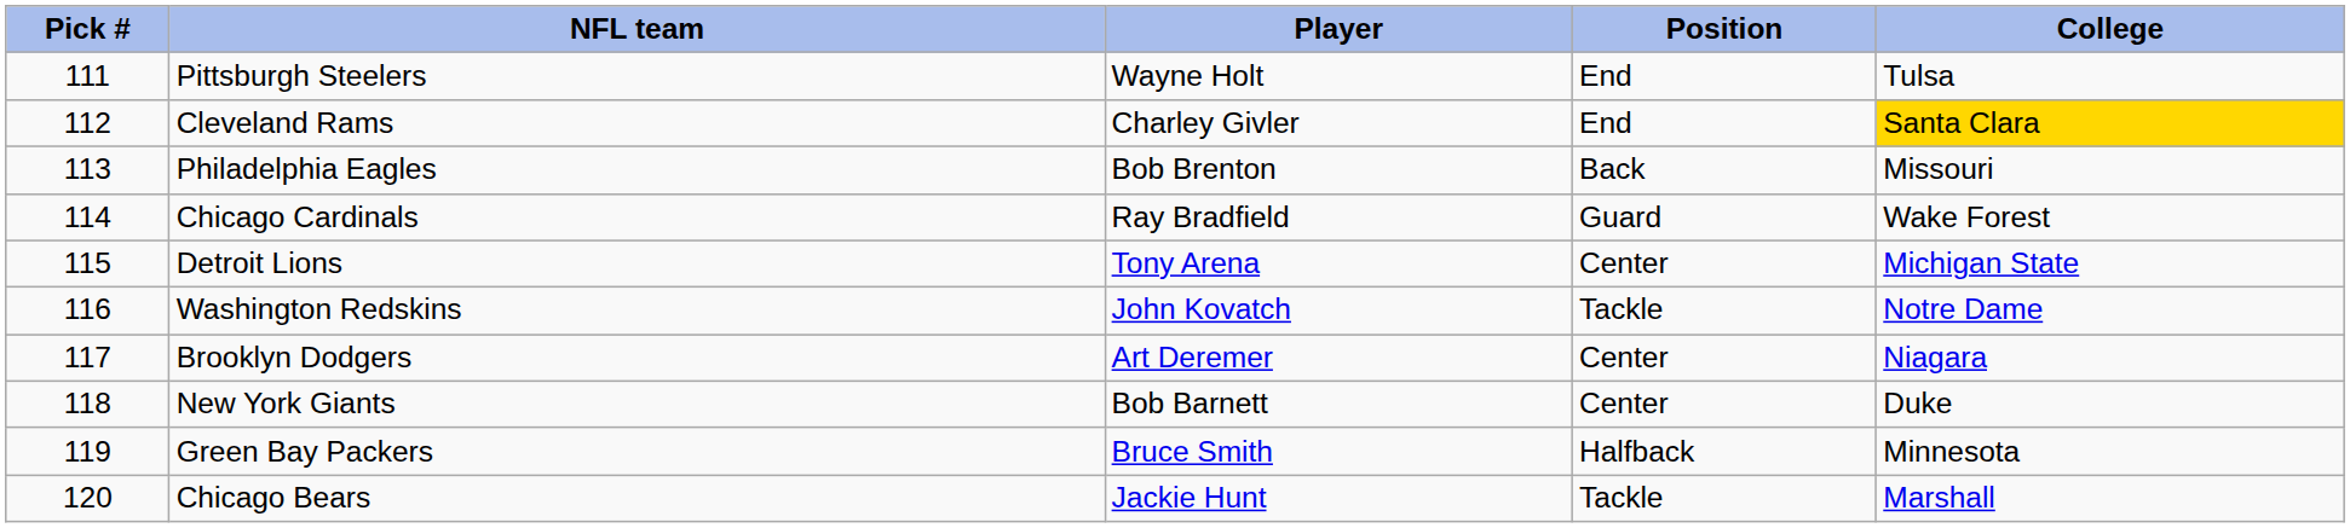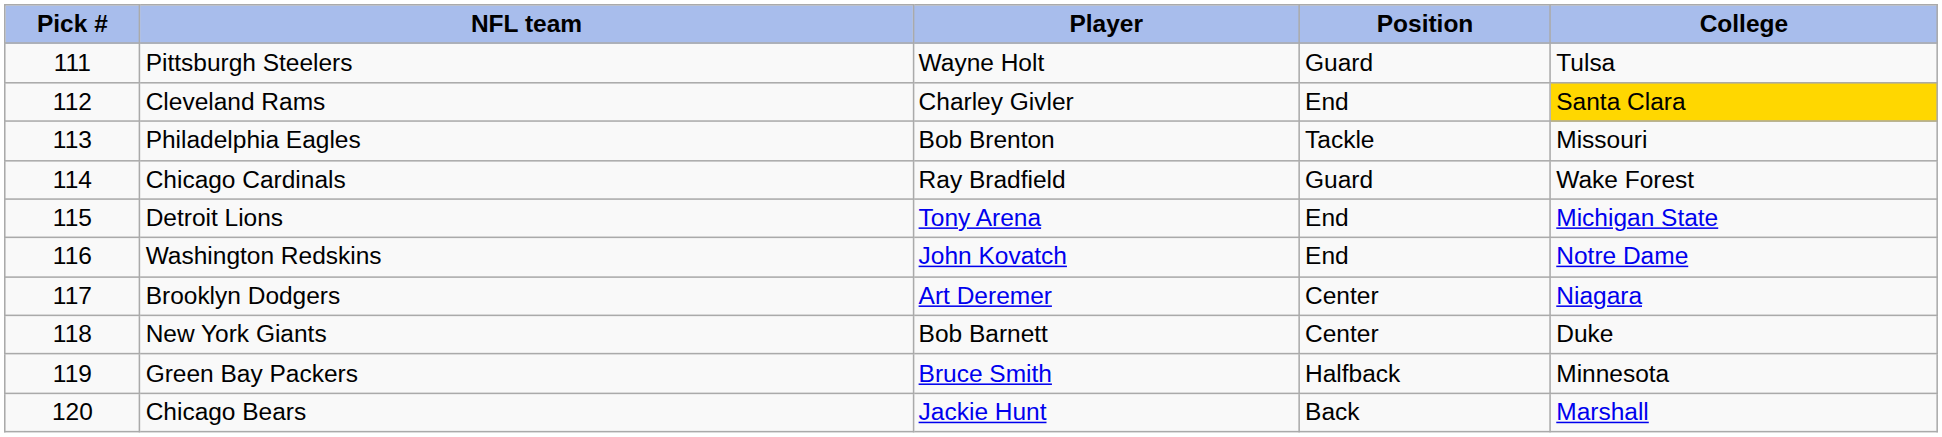 <table style="width: 100%" class="sortable wikitable">
 <tr>
 <th style="background:#A8BDEC;" width=7%>Pick #</th>
 <th width=40% style="background:#A8BDEC;">NFL team</th>
 <th width=20% style="background:#A8BDEC;">Player</th>
 <th width=13% style="background:#A8BDEC;">Position</th>
 <th style="background:#A8BDEC;">College</th>
 </tr>
 <tr>
 <td align=center>111</td>
 <td>Pittsburgh Steelers</td>
 <td>Wayne Holt</td>
-<td>End</td>
+<td>Guard</td>
 <td>Tulsa</td>
 </tr>
 <tr>
 <td align=center>112</td>
 <td>Cleveland Rams</td>
 <td>Charley Givler</td>
 <td>End</td>
 <td style="background: gold;">Santa Clara</td>
 </tr>
 <tr>
 <td align=center>113</td>
 <td>Philadelphia Eagles</td>
 <td>Bob Brenton</td>
-<td>Back</td>
+<td>Tackle</td>
 <td>Missouri</td>
 </tr>
 <tr>
 <td align=center>114</td>
 <td>Chicago Cardinals</td>
 <td>Ray Bradfield</td>
 <td>Guard</td>
 <td>Wake Forest</td>
 </tr>
 <tr>
 <td align=center>115</td>
 <td>Detroit Lions</td>
 <td><a href='#'>Tony Arena</a></td>
-<td>Center</td>
+<td>End</td>
 <td><a href='#'>Michigan State</a></td>
 </tr>
 <tr>
 <td align=center>116</td>
 <td>Washington Redskins</td>
 <td><a href='#'>John Kovatch</a></td>
-<td>Tackle</td>
+<td>End</td>
 <td><a href='#'>Notre Dame</a></td>
 </tr>
 <tr>
 <td align=center>117</td>
 <td>Brooklyn Dodgers</td>
 <td><a href='#'>Art Deremer</a></td>
 <td>Center</td>
 <td><a href='#'>Niagara</a></td>
 </tr>
 <tr>
 <td align=center>118</td>
 <td>New York Giants</td>
 <td>Bob Barnett</td>
 <td>Center</td>
 <td>Duke</td>
 </tr>
 <tr>
 <td align=center>119</td>
 <td>Green Bay Packers</td>
 <td><a href='#'>Bruce Smith</a></td>
 <td>Halfback</td>
 <td>Minnesota</td>
 </tr>
 <tr>
 <td align=center>120</td>
 <td>Chicago Bears</td>
 <td><a href='#'>Jackie Hunt</a></td>
-<td>Tackle</td>
+<td>Back</td>
 <td><a href='#'>Marshall</a></td>
 </tr>
 </table>
